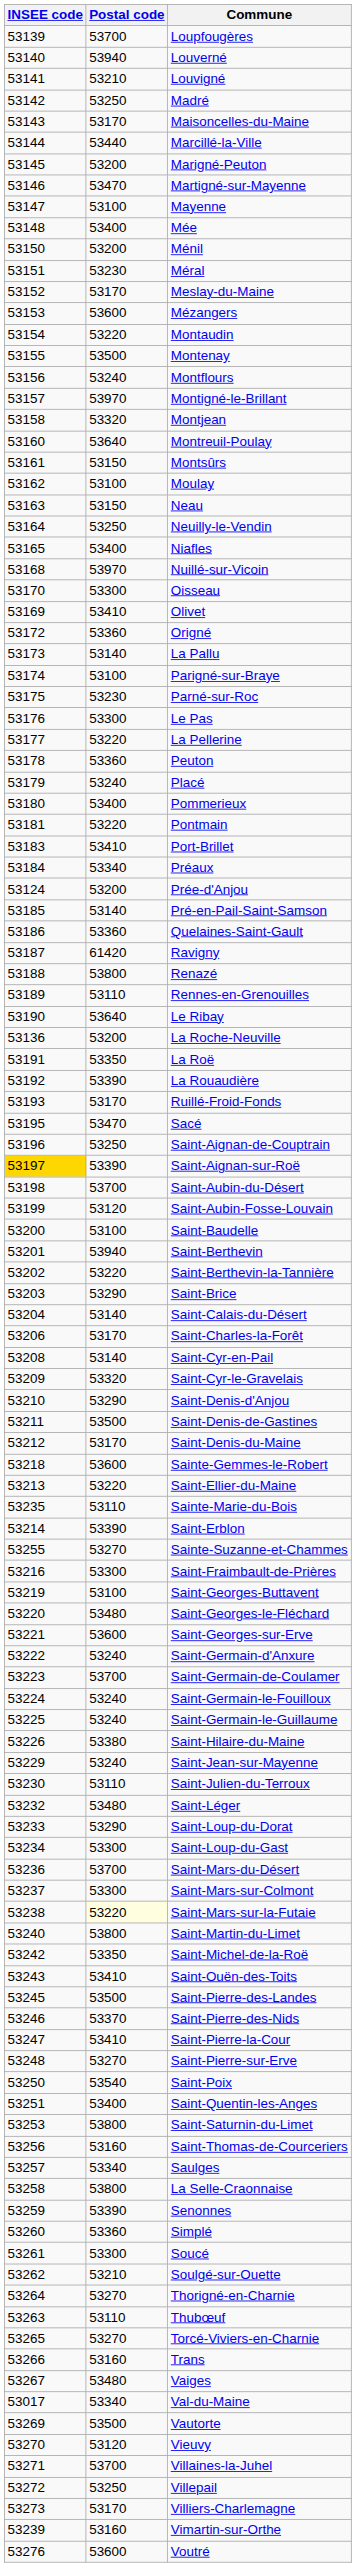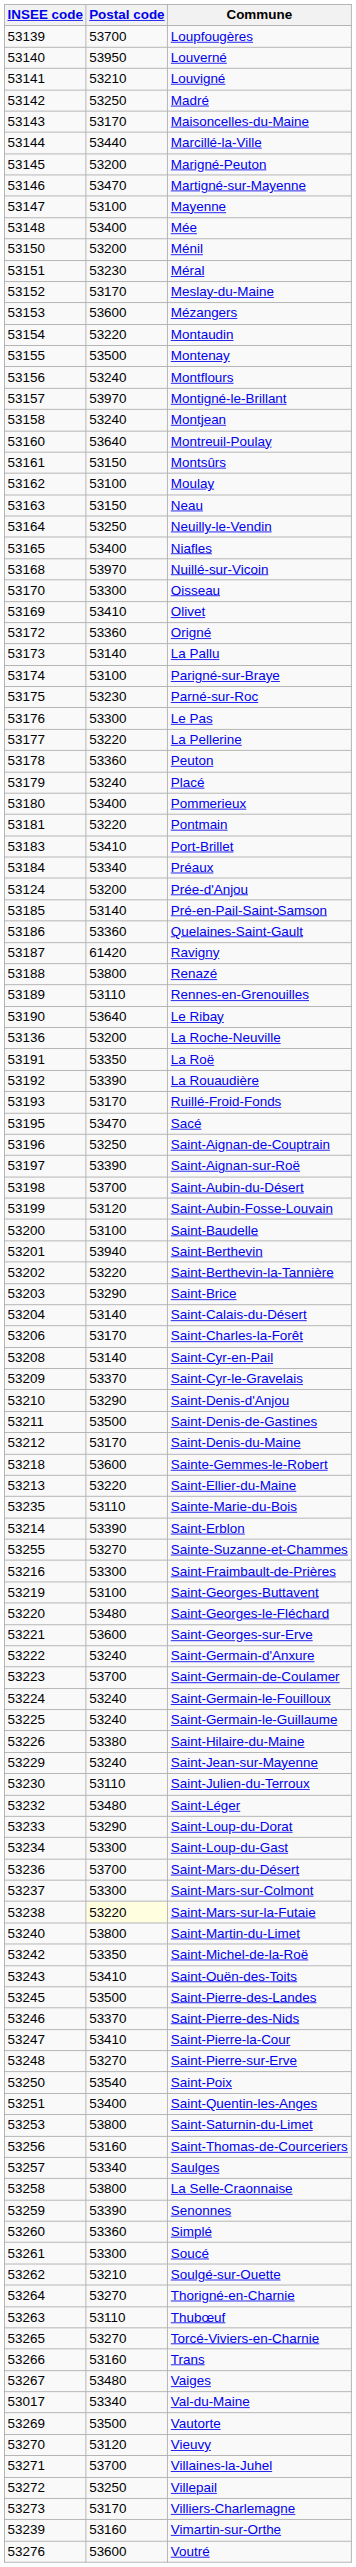 <table class="wikitable sortable">
 <tr>
 <th><a href='#'>INSEE code</a></th>
 <th><a href='#'>Postal code</a></th>
 <th>Commune</th>
 </tr>
 <tr>
 <td>53139</td>
 <td>53700</td>
 <td><a href='#'>Loupfougères</a></td>
 </tr>
 <tr>
 <td>53140</td>
-<td>53940</td>
+<td>53950</td>
 <td><a href='#'>Louverné</a></td>
 </tr>
 <tr>
 <td>53141</td>
 <td>53210</td>
 <td><a href='#'>Louvigné</a></td>
 </tr>
 <tr>
 <td>53142</td>
 <td>53250</td>
 <td><a href='#'>Madré</a></td>
 </tr>
 <tr>
 <td>53143</td>
 <td>53170</td>
 <td><a href='#'>Maisoncelles-du-Maine</a></td>
 </tr>
 <tr>
 <td>53144</td>
 <td>53440</td>
 <td><a href='#'>Marcillé-la-Ville</a></td>
 </tr>
 <tr>
 <td>53145</td>
 <td>53200</td>
 <td><a href='#'>Marigné-Peuton</a></td>
 </tr>
 <tr>
 <td>53146</td>
 <td>53470</td>
 <td><a href='#'>Martigné-sur-Mayenne</a></td>
 </tr>
 <tr>
 <td>53147</td>
 <td>53100</td>
 <td><a href='#'>Mayenne</a></td>
 </tr>
 <tr>
 <td>53148</td>
 <td>53400</td>
 <td><a href='#'>Mée</a></td>
 </tr>
 <tr>
 <td>53150</td>
 <td>53200</td>
 <td><a href='#'>Ménil</a></td>
 </tr>
 <tr>
 <td>53151</td>
 <td>53230</td>
 <td><a href='#'>Méral</a></td>
 </tr>
 <tr>
 <td>53152</td>
 <td>53170</td>
 <td><a href='#'>Meslay-du-Maine</a></td>
 </tr>
 <tr>
 <td>53153</td>
 <td>53600</td>
 <td><a href='#'>Mézangers</a></td>
 </tr>
 <tr>
 <td>53154</td>
 <td>53220</td>
 <td><a href='#'>Montaudin</a></td>
 </tr>
 <tr>
 <td>53155</td>
 <td>53500</td>
 <td><a href='#'>Montenay</a></td>
 </tr>
 <tr>
 <td>53156</td>
 <td>53240</td>
 <td><a href='#'>Montflours</a></td>
 </tr>
 <tr>
 <td>53157</td>
 <td>53970</td>
 <td><a href='#'>Montigné-le-Brillant</a></td>
 </tr>
 <tr>
 <td>53158</td>
-<td>53320</td>
+<td>53240</td>
 <td><a href='#'>Montjean</a></td>
 </tr>
 <tr>
 <td>53160</td>
 <td>53640</td>
 <td><a href='#'>Montreuil-Poulay</a></td>
 </tr>
 <tr>
 <td>53161</td>
 <td>53150</td>
 <td><a href='#'>Montsûrs</a></td>
 </tr>
 <tr>
 <td>53162</td>
 <td>53100</td>
 <td><a href='#'>Moulay</a></td>
 </tr>
 <tr>
 <td>53163</td>
 <td>53150</td>
 <td><a href='#'>Neau</a></td>
 </tr>
 <tr>
 <td>53164</td>
 <td>53250</td>
 <td><a href='#'>Neuilly-le-Vendin</a></td>
 </tr>
 <tr>
 <td>53165</td>
 <td>53400</td>
 <td><a href='#'>Niafles</a></td>
 </tr>
 <tr>
 <td>53168</td>
 <td>53970</td>
 <td><a href='#'>Nuillé-sur-Vicoin</a></td>
 </tr>
 <tr>
 <td>53170</td>
 <td>53300</td>
 <td><a href='#'>Oisseau</a></td>
 </tr>
 <tr>
 <td>53169</td>
 <td>53410</td>
 <td><a href='#'>Olivet</a></td>
 </tr>
 <tr>
 <td>53172</td>
 <td>53360</td>
 <td><a href='#'>Origné</a></td>
 </tr>
 <tr>
 <td>53173</td>
 <td>53140</td>
 <td><a href='#'>La Pallu</a></td>
 </tr>
 <tr>
 <td>53174</td>
 <td>53100</td>
 <td><a href='#'>Parigné-sur-Braye</a></td>
 </tr>
 <tr>
 <td>53175</td>
 <td>53230</td>
 <td><a href='#'>Parné-sur-Roc</a></td>
 </tr>
 <tr>
 <td>53176</td>
 <td>53300</td>
 <td><a href='#'>Le Pas</a></td>
 </tr>
 <tr>
 <td>53177</td>
 <td>53220</td>
 <td><a href='#'>La Pellerine</a></td>
 </tr>
 <tr>
 <td>53178</td>
 <td>53360</td>
 <td><a href='#'>Peuton</a></td>
 </tr>
 <tr>
 <td>53179</td>
 <td>53240</td>
 <td><a href='#'>Placé</a></td>
 </tr>
 <tr>
 <td>53180</td>
 <td>53400</td>
 <td><a href='#'>Pommerieux</a></td>
 </tr>
 <tr>
 <td>53181</td>
 <td>53220</td>
 <td><a href='#'>Pontmain</a></td>
 </tr>
 <tr>
 <td>53183</td>
 <td>53410</td>
 <td><a href='#'>Port-Brillet</a></td>
 </tr>
 <tr>
 <td>53184</td>
 <td>53340</td>
 <td><a href='#'>Préaux</a></td>
 </tr>
 <tr>
 <td>53124</td>
 <td>53200</td>
 <td><a href='#'>Prée-d'Anjou</a></td>
 </tr>
 <tr>
 <td>53185</td>
 <td>53140</td>
 <td><a href='#'>Pré-en-Pail-Saint-Samson</a></td>
 </tr>
 <tr>
 <td>53186</td>
 <td>53360</td>
 <td><a href='#'>Quelaines-Saint-Gault</a></td>
 </tr>
 <tr>
 <td>53187</td>
 <td>61420</td>
 <td><a href='#'>Ravigny</a></td>
 </tr>
 <tr>
 <td>53188</td>
 <td>53800</td>
 <td><a href='#'>Renazé</a></td>
 </tr>
 <tr>
 <td>53189</td>
 <td>53110</td>
 <td><a href='#'>Rennes-en-Grenouilles</a></td>
 </tr>
 <tr>
 <td>53190</td>
 <td>53640</td>
 <td><a href='#'>Le Ribay</a></td>
 </tr>
 <tr>
 <td>53136</td>
 <td>53200</td>
 <td><a href='#'>La Roche-Neuville</a></td>
 </tr>
 <tr>
 <td>53191</td>
 <td>53350</td>
 <td><a href='#'>La Roë</a></td>
 </tr>
 <tr>
 <td>53192</td>
 <td>53390</td>
 <td><a href='#'>La Rouaudière</a></td>
 </tr>
 <tr>
 <td>53193</td>
 <td>53170</td>
 <td><a href='#'>Ruillé-Froid-Fonds</a></td>
 </tr>
 <tr>
 <td>53195</td>
 <td>53470</td>
 <td><a href='#'>Sacé</a></td>
 </tr>
 <tr>
 <td>53196</td>
 <td>53250</td>
 <td><a href='#'>Saint-Aignan-de-Couptrain</a></td>
 </tr>
 <tr>
-<td style="background: gold;">53197</td>
+<td>53197</td>
 <td>53390</td>
 <td><a href='#'>Saint-Aignan-sur-Roë</a></td>
 </tr>
 <tr>
 <td>53198</td>
 <td>53700</td>
 <td><a href='#'>Saint-Aubin-du-Désert</a></td>
 </tr>
 <tr>
 <td>53199</td>
 <td>53120</td>
 <td><a href='#'>Saint-Aubin-Fosse-Louvain</a></td>
 </tr>
 <tr>
 <td>53200</td>
 <td>53100</td>
 <td><a href='#'>Saint-Baudelle</a></td>
 </tr>
 <tr>
 <td>53201</td>
 <td>53940</td>
 <td><a href='#'>Saint-Berthevin</a></td>
 </tr>
 <tr>
 <td>53202</td>
 <td>53220</td>
 <td><a href='#'>Saint-Berthevin-la-Tannière</a></td>
 </tr>
 <tr>
 <td>53203</td>
 <td>53290</td>
 <td><a href='#'>Saint-Brice</a></td>
 </tr>
 <tr>
 <td>53204</td>
 <td>53140</td>
 <td><a href='#'>Saint-Calais-du-Désert</a></td>
 </tr>
 <tr>
 <td>53206</td>
 <td>53170</td>
 <td><a href='#'>Saint-Charles-la-Forêt</a></td>
 </tr>
 <tr>
 <td>53208</td>
 <td>53140</td>
 <td><a href='#'>Saint-Cyr-en-Pail</a></td>
 </tr>
 <tr>
 <td>53209</td>
-<td>53320</td>
+<td>53370</td>
 <td><a href='#'>Saint-Cyr-le-Gravelais</a></td>
 </tr>
 <tr>
 <td>53210</td>
 <td>53290</td>
 <td><a href='#'>Saint-Denis-d'Anjou</a></td>
 </tr>
 <tr>
 <td>53211</td>
 <td>53500</td>
 <td><a href='#'>Saint-Denis-de-Gastines</a></td>
 </tr>
 <tr>
 <td>53212</td>
 <td>53170</td>
 <td><a href='#'>Saint-Denis-du-Maine</a></td>
 </tr>
 <tr>
 <td>53218</td>
 <td>53600</td>
 <td><a href='#'>Sainte-Gemmes-le-Robert</a></td>
 </tr>
 <tr>
 <td>53213</td>
 <td>53220</td>
 <td><a href='#'>Saint-Ellier-du-Maine</a></td>
 </tr>
 <tr>
 <td>53235</td>
 <td>53110</td>
 <td><a href='#'>Sainte-Marie-du-Bois</a></td>
 </tr>
 <tr>
 <td>53214</td>
 <td>53390</td>
 <td><a href='#'>Saint-Erblon</a></td>
 </tr>
 <tr>
 <td>53255</td>
 <td>53270</td>
 <td><a href='#'>Sainte-Suzanne-et-Chammes</a></td>
 </tr>
 <tr>
 <td>53216</td>
 <td>53300</td>
 <td><a href='#'>Saint-Fraimbault-de-Prières</a></td>
 </tr>
 <tr>
 <td>53219</td>
 <td>53100</td>
 <td><a href='#'>Saint-Georges-Buttavent</a></td>
 </tr>
 <tr>
 <td>53220</td>
 <td>53480</td>
 <td><a href='#'>Saint-Georges-le-Fléchard</a></td>
 </tr>
 <tr>
 <td>53221</td>
 <td>53600</td>
 <td><a href='#'>Saint-Georges-sur-Erve</a></td>
 </tr>
 <tr>
 <td>53222</td>
 <td>53240</td>
 <td><a href='#'>Saint-Germain-d'Anxure</a></td>
 </tr>
 <tr>
 <td>53223</td>
 <td>53700</td>
 <td><a href='#'>Saint-Germain-de-Coulamer</a></td>
 </tr>
 <tr>
 <td>53224</td>
 <td>53240</td>
 <td><a href='#'>Saint-Germain-le-Fouilloux</a></td>
 </tr>
 <tr>
 <td>53225</td>
 <td>53240</td>
 <td><a href='#'>Saint-Germain-le-Guillaume</a></td>
 </tr>
 <tr>
 <td>53226</td>
 <td>53380</td>
 <td><a href='#'>Saint-Hilaire-du-Maine</a></td>
 </tr>
 <tr>
 <td>53229</td>
 <td>53240</td>
 <td><a href='#'>Saint-Jean-sur-Mayenne</a></td>
 </tr>
 <tr>
 <td>53230</td>
 <td>53110</td>
 <td><a href='#'>Saint-Julien-du-Terroux</a></td>
 </tr>
 <tr>
 <td>53232</td>
 <td>53480</td>
 <td><a href='#'>Saint-Léger</a></td>
 </tr>
 <tr>
 <td>53233</td>
 <td>53290</td>
 <td><a href='#'>Saint-Loup-du-Dorat</a></td>
 </tr>
 <tr>
 <td>53234</td>
 <td>53300</td>
 <td><a href='#'>Saint-Loup-du-Gast</a></td>
 </tr>
 <tr>
 <td>53236</td>
 <td>53700</td>
 <td><a href='#'>Saint-Mars-du-Désert</a></td>
 </tr>
 <tr>
 <td>53237</td>
 <td>53300</td>
 <td><a href='#'>Saint-Mars-sur-Colmont</a></td>
 </tr>
 <tr>
 <td>53238</td>
 <td style="background: lightyellow;">53220</td>
 <td><a href='#'>Saint-Mars-sur-la-Futaie</a></td>
 </tr>
 <tr>
 <td>53240</td>
 <td>53800</td>
 <td><a href='#'>Saint-Martin-du-Limet</a></td>
 </tr>
 <tr>
 <td>53242</td>
 <td>53350</td>
 <td><a href='#'>Saint-Michel-de-la-Roë</a></td>
 </tr>
 <tr>
 <td>53243</td>
 <td>53410</td>
 <td><a href='#'>Saint-Ouën-des-Toits</a></td>
 </tr>
 <tr>
 <td>53245</td>
 <td>53500</td>
 <td><a href='#'>Saint-Pierre-des-Landes</a></td>
 </tr>
 <tr>
 <td>53246</td>
 <td>53370</td>
 <td><a href='#'>Saint-Pierre-des-Nids</a></td>
 </tr>
 <tr>
 <td>53247</td>
 <td>53410</td>
 <td><a href='#'>Saint-Pierre-la-Cour</a></td>
 </tr>
 <tr>
 <td>53248</td>
 <td>53270</td>
 <td><a href='#'>Saint-Pierre-sur-Erve</a></td>
 </tr>
 <tr>
 <td>53250</td>
 <td>53540</td>
 <td><a href='#'>Saint-Poix</a></td>
 </tr>
 <tr>
 <td>53251</td>
 <td>53400</td>
 <td><a href='#'>Saint-Quentin-les-Anges</a></td>
 </tr>
 <tr>
 <td>53253</td>
 <td>53800</td>
 <td><a href='#'>Saint-Saturnin-du-Limet</a></td>
 </tr>
 <tr>
 <td>53256</td>
 <td>53160</td>
 <td><a href='#'>Saint-Thomas-de-Courceriers</a></td>
 </tr>
 <tr>
 <td>53257</td>
 <td>53340</td>
 <td><a href='#'>Saulges</a></td>
 </tr>
 <tr>
 <td>53258</td>
 <td>53800</td>
 <td><a href='#'>La Selle-Craonnaise</a></td>
 </tr>
 <tr>
 <td>53259</td>
 <td>53390</td>
 <td><a href='#'>Senonnes</a></td>
 </tr>
 <tr>
 <td>53260</td>
 <td>53360</td>
 <td><a href='#'>Simplé</a></td>
 </tr>
 <tr>
 <td>53261</td>
 <td>53300</td>
 <td><a href='#'>Soucé</a></td>
 </tr>
 <tr>
 <td>53262</td>
 <td>53210</td>
 <td><a href='#'>Soulgé-sur-Ouette</a></td>
 </tr>
 <tr>
 <td>53264</td>
 <td>53270</td>
 <td><a href='#'>Thorigné-en-Charnie</a></td>
 </tr>
 <tr>
 <td>53263</td>
 <td>53110</td>
 <td><a href='#'>Thubœuf</a></td>
 </tr>
 <tr>
 <td>53265</td>
 <td>53270</td>
 <td><a href='#'>Torcé-Viviers-en-Charnie</a></td>
 </tr>
 <tr>
 <td>53266</td>
 <td>53160</td>
 <td><a href='#'>Trans</a></td>
 </tr>
 <tr>
 <td>53267</td>
 <td>53480</td>
 <td><a href='#'>Vaiges</a></td>
 </tr>
 <tr>
 <td>53017</td>
 <td>53340</td>
 <td><a href='#'>Val-du-Maine</a></td>
 </tr>
 <tr>
 <td>53269</td>
 <td>53500</td>
 <td><a href='#'>Vautorte</a></td>
 </tr>
 <tr>
 <td>53270</td>
 <td>53120</td>
 <td><a href='#'>Vieuvy</a></td>
 </tr>
 <tr>
 <td>53271</td>
 <td>53700</td>
 <td><a href='#'>Villaines-la-Juhel</a></td>
 </tr>
 <tr>
 <td>53272</td>
 <td>53250</td>
 <td><a href='#'>Villepail</a></td>
 </tr>
 <tr>
 <td>53273</td>
 <td>53170</td>
 <td><a href='#'>Villiers-Charlemagne</a></td>
 </tr>
 <tr>
 <td>53239</td>
 <td>53160</td>
 <td><a href='#'>Vimartin-sur-Orthe</a></td>
 </tr>
 <tr>
 <td>53276</td>
 <td>53600</td>
 <td><a href='#'>Voutré</a></td>
 </tr>
 </table>
